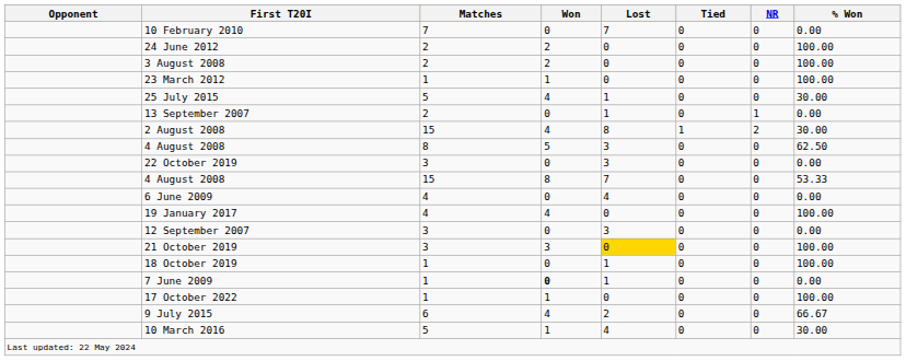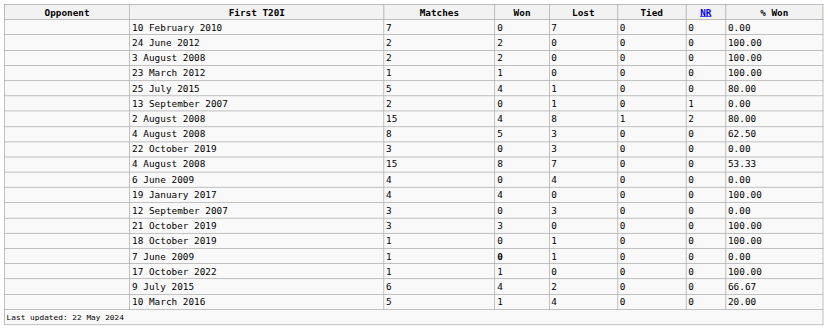 <table class="wikitable" style="width:90%;">
 <tr style="background:#bdb76b;">
 <th>Opponent</th>
 <th>First T20I</th>
 <th>Matches</th>
 <th>Won</th>
 <th>Lost</th>
 <th>Tied</th>
 <th><a href='#'>NR</a></th>
 <th>% Won</th>
 </tr>
 <tr>
 <td style="text-align:left;"></td>
 <td>10 February 2010</td>
 <td>7</td>
 <td>0</td>
 <td>7</td>
 <td>0</td>
 <td>0</td>
 <td>0.00</td>
 </tr>
 <tr>
 <td style="text-align:left;"></td>
 <td>24 June 2012</td>
 <td>2</td>
 <td>2</td>
 <td>0</td>
 <td>0</td>
 <td>0</td>
 <td>100.00</td>
 </tr>
 <tr>
 <td style="text-align:left;"></td>
 <td>3 August 2008</td>
 <td>2</td>
 <td>2</td>
 <td>0</td>
 <td>0</td>
 <td>0</td>
 <td>100.00</td>
 </tr>
 <tr>
 <td style="text-align:left;"></td>
 <td>23 March 2012</td>
 <td>1</td>
 <td>1</td>
 <td>0</td>
 <td>0</td>
 <td>0</td>
 <td>100.00</td>
 </tr>
 <tr>
 <td style="text-align:left;"></td>
 <td>25 July 2015</td>
 <td>5</td>
 <td>4</td>
 <td>1</td>
 <td>0</td>
 <td>0</td>
-<td>30.00</td>
+<td>80.00</td>
 </tr>
 <tr>
 <td style="text-align:left;"></td>
 <td>13 September 2007</td>
 <td>2</td>
 <td>0</td>
 <td>1</td>
 <td>0</td>
 <td>1</td>
 <td>0.00</td>
 </tr>
 <tr>
 <td style="text-align:left;"></td>
 <td>2 August 2008</td>
 <td>15</td>
 <td>4</td>
 <td>8</td>
 <td>1</td>
 <td>2</td>
-<td>30.00</td>
+<td>80.00</td>
 </tr>
 <tr>
 <td style="text-align:left;"></td>
 <td>4 August 2008</td>
 <td>8</td>
 <td>5</td>
 <td>3</td>
 <td>0</td>
 <td>0</td>
 <td>62.50</td>
 </tr>
 <tr>
 <td style="text-align:left;"></td>
 <td>22 October 2019</td>
 <td>3</td>
 <td>0</td>
 <td>3</td>
 <td>0</td>
 <td>0</td>
 <td>0.00</td>
 </tr>
 <tr>
 <td style="text-align:left;"></td>
 <td>4 August 2008</td>
 <td>15</td>
 <td>8</td>
 <td>7</td>
 <td>0</td>
 <td>0</td>
 <td>53.33</td>
 </tr>
 <tr>
 <td style="text-align:left;"></td>
 <td>6 June 2009</td>
 <td>4</td>
 <td>0</td>
 <td>4</td>
 <td>0</td>
 <td>0</td>
 <td>0.00</td>
 </tr>
 <tr>
 <td style="text-align:left;"></td>
 <td>19 January 2017</td>
 <td>4</td>
 <td>4</td>
 <td>0</td>
 <td>0</td>
 <td>0</td>
 <td>100.00</td>
 </tr>
 <tr>
 <td style="text-align:left;"></td>
 <td>12 September 2007</td>
 <td>3</td>
 <td>0</td>
 <td>3</td>
 <td>0</td>
 <td>0</td>
 <td>0.00</td>
 </tr>
 <tr>
 <td style="text-align:left;"></td>
 <td>21 October 2019</td>
 <td>3</td>
 <td>3</td>
-<td style="background: gold;">0</td>
+<td>0</td>
 <td>0</td>
 <td>0</td>
 <td>100.00</td>
 </tr>
 <tr>
 <td style="text-align:left;"></td>
 <td>18 October 2019</td>
 <td>1</td>
 <td>0</td>
 <td>1</td>
 <td>0</td>
 <td>0</td>
 <td>100.00</td>
 </tr>
 <tr>
 <td style="text-align:left;"></td>
 <td>7 June 2009</td>
 <td>1</td>
 <td><strong>0</strong></td>
 <td>1</td>
 <td>0</td>
 <td>0</td>
 <td>0.00</td>
 </tr>
 <tr>
 <td style="text-align:left;"></td>
 <td>17 October 2022</td>
 <td>1</td>
 <td>1</td>
 <td>0</td>
 <td>0</td>
 <td>0</td>
 <td>100.00</td>
 </tr>
 <tr>
 <td style="text-align:left;"></td>
 <td>9 July 2015</td>
 <td>6</td>
 <td>4</td>
 <td>2</td>
 <td>0</td>
 <td>0</td>
 <td>66.67</td>
 </tr>
 <tr>
 <td style="text-align:left;"></td>
 <td>10 March 2016</td>
 <td>5</td>
 <td>1</td>
 <td>4</td>
 <td>0</td>
 <td>0</td>
-<td>30.00</td>
+<td>20.00</td>
 </tr>
 <tr>
 <td colspan=9><small>Last updated: 22 May 2024</small></td>
 </tr>
 </table>
